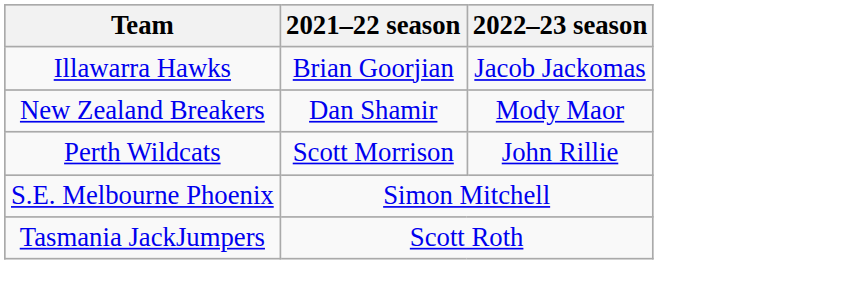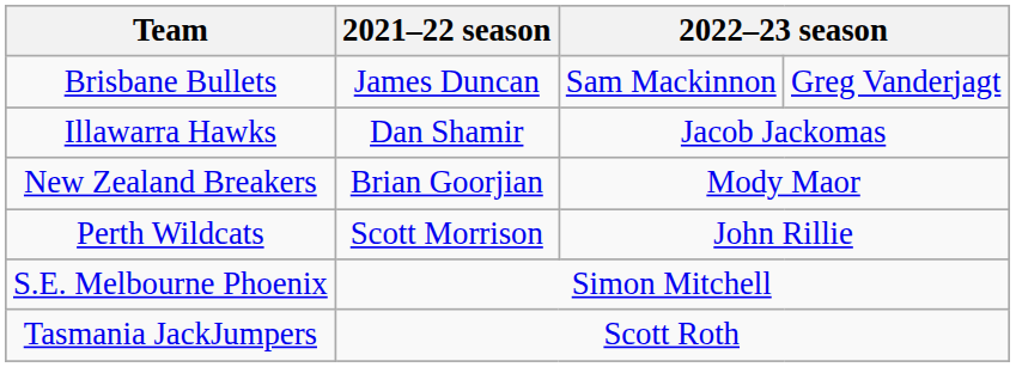 <table class="wikitable" style="text-align:center">
 <tr>
 <th>Team</th>
 <th>2021–22 season</th>
 <th colspan=2>2022–23 season</th>
 </tr>
 <tr>
+<td><a href='#'>Brisbane Bullets</a></td>
+<td><a href='#'>James Duncan</a></td>
+<td><a href='#'>Sam Mackinnon</a></td>
+<td><a href='#'>Greg Vanderjagt</a></td>
+</tr>
+<tr>
 <td><a href='#'>Illawarra Hawks</a></td>
-<td><a href='#'>Brian Goorjian</a></td>
+<td><a href='#'>Dan Shamir</a></td>
 <td colspan=2><a href='#'>Jacob Jackomas</a></td>
 </tr>
 <tr>
 <td><a href='#'>New Zealand Breakers</a></td>
-<td><a href='#'>Dan Shamir</a></td>
+<td><a href='#'>Brian Goorjian</a></td>
 <td colspan=2><a href='#'>Mody Maor</a></td>
 </tr>
 <tr>
 <td><a href='#'>Perth Wildcats</a></td>
 <td><a href='#'>Scott Morrison</a></td>
 <td colspan=2><a href='#'>John Rillie</a></td>
 </tr>
 <tr>
 <td><a href='#'>S.E. Melbourne Phoenix</a></td>
 <td colspan=3><a href='#'>Simon Mitchell</a></td>
 </tr>
 <tr>
 <td><a href='#'>Tasmania JackJumpers</a></td>
 <td colspan=3><a href='#'>Scott Roth</a></td>
 </tr>
 </table>
